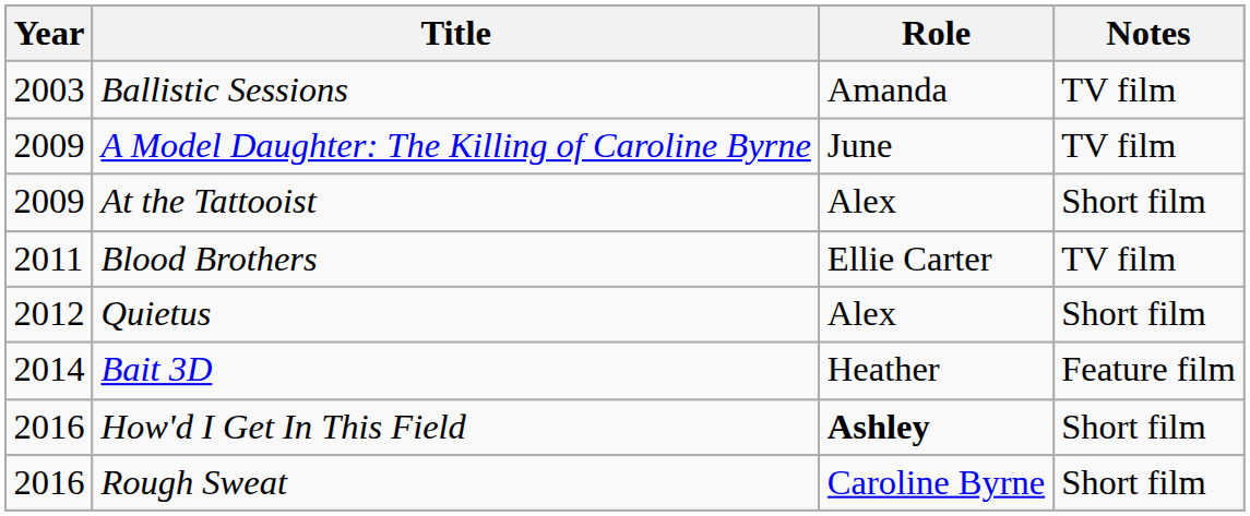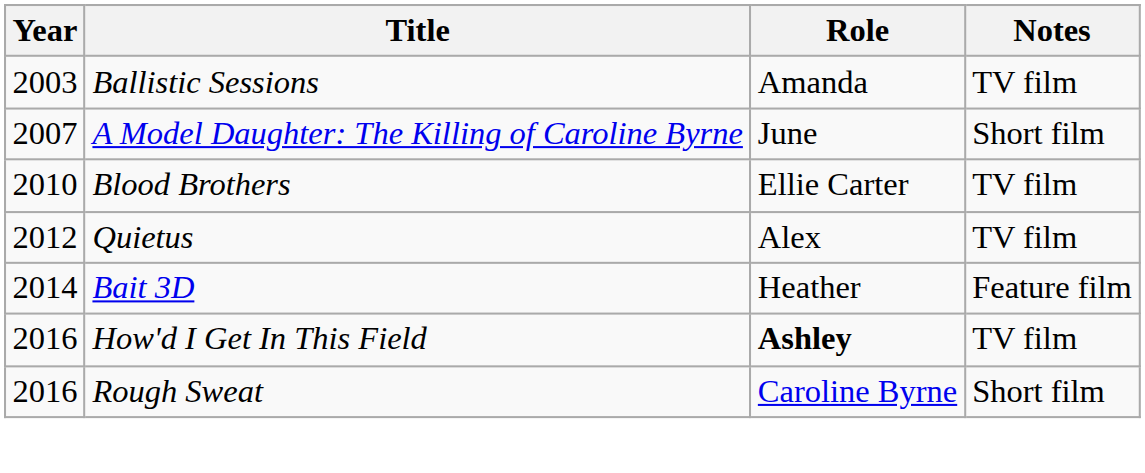 <table class="wikitable sortable">
 <tr>
 <th>Year</th>
 <th>Title</th>
 <th>Role</th>
 <th class="unsortable">Notes</th>
 </tr>
 <tr>
 <td>2003</td>
 <td><em>Ballistic Sessions</em></td>
 <td>Amanda</td>
 <td>TV film</td>
 </tr>
 <tr>
-<td>2009</td>
+<td>2007</td>
 <td><em><a href='#'>A Model Daughter: The Killing of Caroline Byrne</a></em></td>
 <td>June</td>
-<td>TV film</td>
-</tr>
-<tr>
-<td>2009</td>
-<td><em>At the Tattooist</em></td>
-<td>Alex</td>
 <td>Short film</td>
 </tr>
 <tr>
-<td>2011</td>
+<td>2010</td>
 <td><em>Blood Brothers</em></td>
 <td>Ellie Carter</td>
 <td>TV film</td>
 </tr>
 <tr>
 <td>2012</td>
 <td><em>Quietus</em></td>
 <td>Alex</td>
-<td>Short film</td>
+<td>TV film</td>
 </tr>
 <tr>
 <td>2014</td>
 <td><em><a href='#'>Bait 3D</a></em></td>
 <td>Heather</td>
 <td>Feature film</td>
 </tr>
 <tr>
 <td>2016</td>
 <td><em>How'd I Get In This Field</em></td>
 <td><strong>Ashley</strong></td>
-<td>Short film</td>
+<td>TV film</td>
 </tr>
 <tr>
 <td>2016</td>
 <td><em>Rough Sweat</em></td>
 <td><a href='#'>Caroline Byrne</a></td>
 <td>Short film</td>
 </tr>
 </table>
